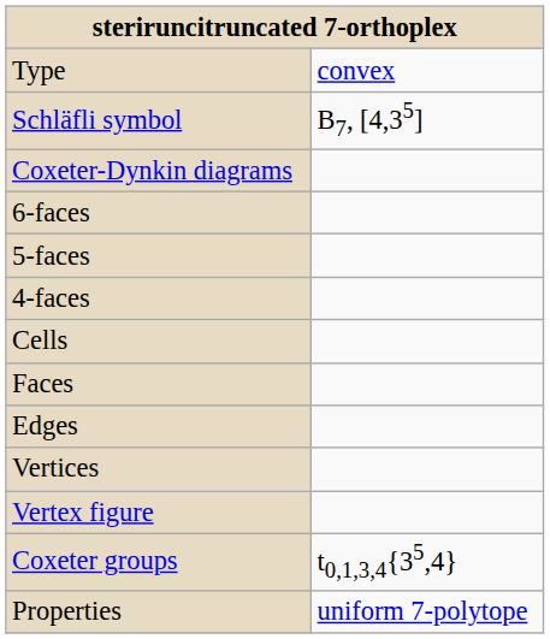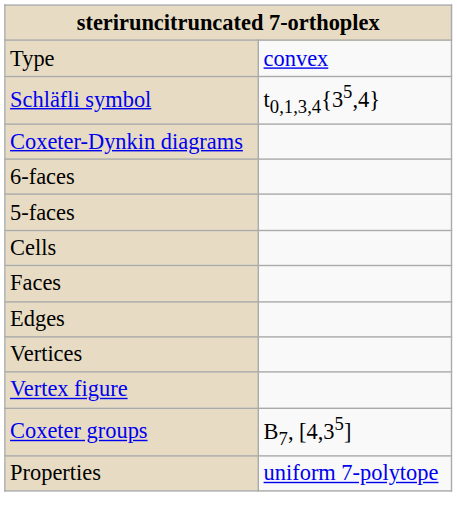 <table class="wikitable" align="right" style="margin-left:10px" width="320">
 <tr>
 <th style="background:#e7dcc3;" colspan="2">steriruncitruncated 7-orthoplex</th>
 </tr>
 <tr>
 <td style="background:#e7dcc3;">Type</td>
 <td><a href='#'>convex</a></td>
 </tr>
 <tr>
 <td style="background:#e7dcc3;"><a href='#'>Schläfli symbol</a></td>
-<td>B<sub>7</sub>, [4,3<sup>5</sup>]</td>
+<td>t<sub>0,1,3,4</sub>{3<sup>5</sup>,4}</td>
 </tr>
 <tr>
 <td style="background:#e7dcc3;"><a href='#'>Coxeter-Dynkin diagrams</a></td>
 <td><br></td>
 </tr>
 <tr>
 <td style="background:#e7dcc3;">6-faces</td>
 <td></td>
 </tr>
 <tr>
 <td style="background:#e7dcc3;">5-faces</td>
-<td></td>
-</tr>
-<tr>
-<td style="background:#e7dcc3;">4-faces</td>
 <td></td>
 </tr>
 <tr>
 <td style="background:#e7dcc3;">Cells</td>
 <td></td>
 </tr>
 <tr>
 <td style="background:#e7dcc3;">Faces</td>
 <td></td>
 </tr>
 <tr>
 <td style="background:#e7dcc3;">Edges</td>
 <td></td>
 </tr>
 <tr>
 <td style="background:#e7dcc3;">Vertices</td>
 <td></td>
 </tr>
 <tr>
 <td style="background:#e7dcc3;"><a href='#'>Vertex figure</a></td>
 <td></td>
 </tr>
 <tr>
 <td style="background:#e7dcc3;"><a href='#'>Coxeter groups</a></td>
-<td>t<sub>0,1,3,4</sub>{3<sup>5</sup>,4}</td>
+<td>B<sub>7</sub>, [4,3<sup>5</sup>]</td>
 </tr>
 <tr>
 <td style="background:#e7dcc3;">Properties</td>
 <td><a href='#'>uniform 7-polytope</a></td>
 </tr>
 </table>
